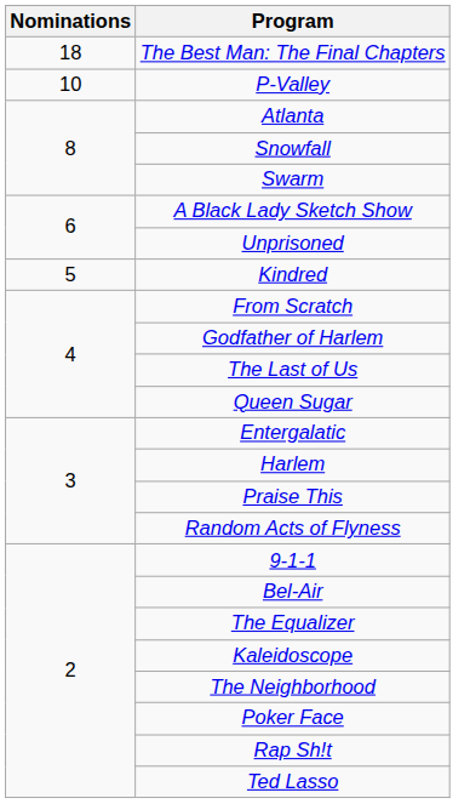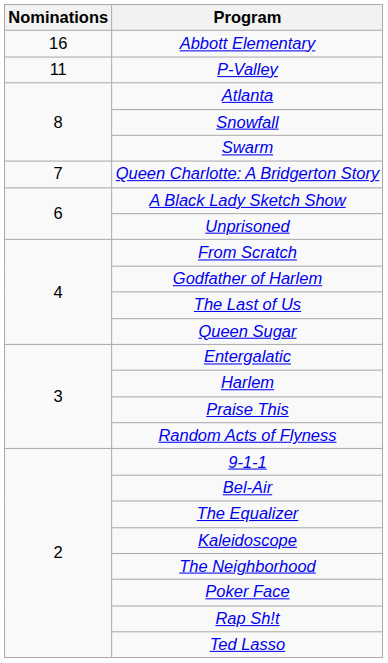 <table class="wikitable" rowspan="2" style="text-align:center" background: #f6e39c;>
 <tr>
 <th scope="col" style="width:55px;">Nominations</th>
 <th scope="col" style="text-align:center;">Program</th>
 </tr>
 <tr>
-<td style="text-align:center">18</td>
-<td><em><a href='#'>The Best Man: The Final Chapters</a></em></td>
+<td style="text-align:center">16</td>
+<td><em><a href='#'>Abbott Elementary</a></em></td>
 </tr>
 <tr>
-<td style="text-align:center">10</td>
+<td style="text-align:center">11</td>
 <td><em><a href='#'>P-Valley</a></em></td>
 </tr>
 <tr>
 <td style="text-align:center" rowspan="3">8</td>
 <td><em><a href='#'>Atlanta</a></em></td>
 </tr>
 <tr>
 <td><em><a href='#'>Snowfall</a></em></td>
 </tr>
 <tr>
 <td><em><a href='#'>Swarm</a></em></td>
 </tr>
 <tr>
+<td style="text-align:center">7</td>
+<td><em><a href='#'>Queen Charlotte: A Bridgerton Story</a></em></td>
+</tr>
+<tr>
 <td style="text-align:center" rowspan="2">6</td>
 <td><em><a href='#'>A Black Lady Sketch Show</a></em></td>
 </tr>
 <tr>
 <td><em><a href='#'>Unprisoned</a></em></td>
-</tr>
-<tr>
-<td style="text-align:center">5</td>
-<td><em><a href='#'>Kindred</a></em></td>
 </tr>
 <tr>
 <td style="text-align:center" rowspan="4">4</td>
 <td><em><a href='#'>From Scratch</a></em></td>
 </tr>
 <tr>
 <td><em><a href='#'>Godfather of Harlem</a></em></td>
 </tr>
 <tr>
 <td><em><a href='#'>The Last of Us</a></em></td>
 </tr>
 <tr>
 <td><em><a href='#'>Queen Sugar</a></em></td>
 </tr>
 <tr>
 <td style="text-align:center" rowspan="4">3</td>
 <td><em><a href='#'>Entergalatic</a></em></td>
 </tr>
 <tr>
 <td><em><a href='#'>Harlem</a></em></td>
 </tr>
 <tr>
 <td><em><a href='#'>Praise This</a></em></td>
 </tr>
 <tr>
 <td><em><a href='#'>Random Acts of Flyness</a></em></td>
 </tr>
 <tr>
 <td style="text-align:center" rowspan="8">2</td>
 <td><em><a href='#'>9-1-1</a></em></td>
 </tr>
 <tr>
 <td><em><a href='#'>Bel-Air</a></em></td>
 </tr>
 <tr>
 <td><em><a href='#'>The Equalizer</a></em></td>
 </tr>
 <tr>
 <td><em><a href='#'>Kaleidoscope</a></em></td>
 </tr>
 <tr>
 <td><em><a href='#'>The Neighborhood</a></em></td>
 </tr>
 <tr>
 <td><em><a href='#'>Poker Face</a></em></td>
 </tr>
 <tr>
 <td><em><a href='#'>Rap Sh!t</a></em></td>
 </tr>
 <tr>
 <td><em><a href='#'>Ted Lasso</a></em></td>
 </tr>
 </table>
